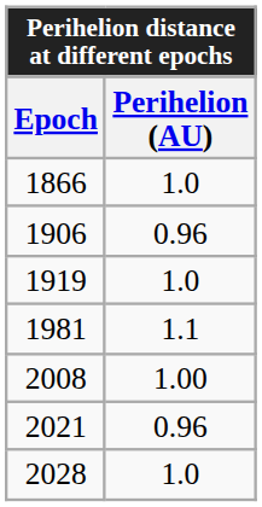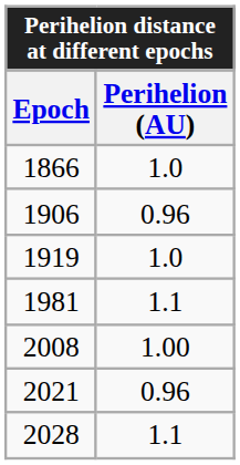 <table class=wikitable style="text-align:center; font-size:11px; float:left; margin-right:12px">
 <tr style="background-color: #222; color: white; font-size: smaller;">
 <td colspan="8" style="text-align:center;"><strong>Perihelion distance<br>at different epochs</strong></td>
 </tr>
 <tr>
 <th><a href='#'>Epoch</a></th>
 <th><a href='#'>Perihelion</a><br>(<a href='#'>AU</a>)</th>
 </tr>
 <tr>
 <td>1866</td>
 <td>1.0</td>
 </tr>
 <tr>
 <td>1906</td>
 <td>0.96</td>
 </tr>
 <tr>
 <td>1919</td>
 <td>1.0</td>
 </tr>
 <tr>
 <td>1981</td>
 <td>1.1</td>
 </tr>
 <tr>
 <td>2008</td>
 <td>1.00</td>
 </tr>
 <tr>
 <td>2021</td>
 <td>0.96</td>
 </tr>
 <tr>
 <td>2028</td>
-<td>1.0</td>
+<td>1.1</td>
 </tr>
 </table>
